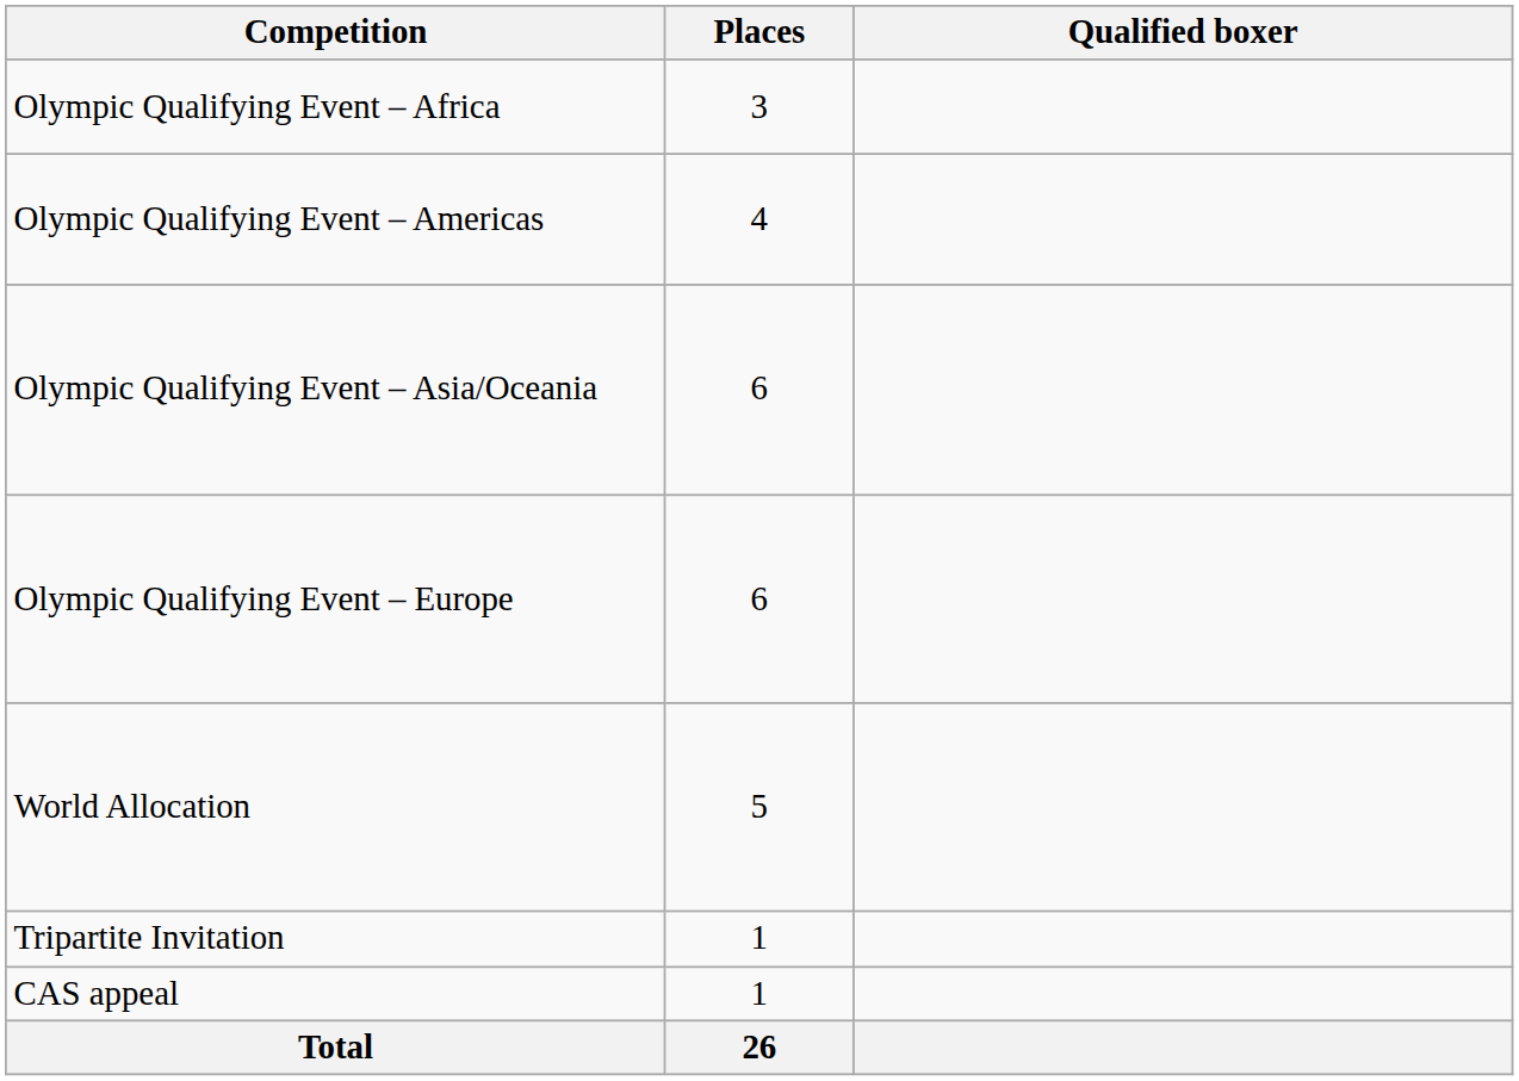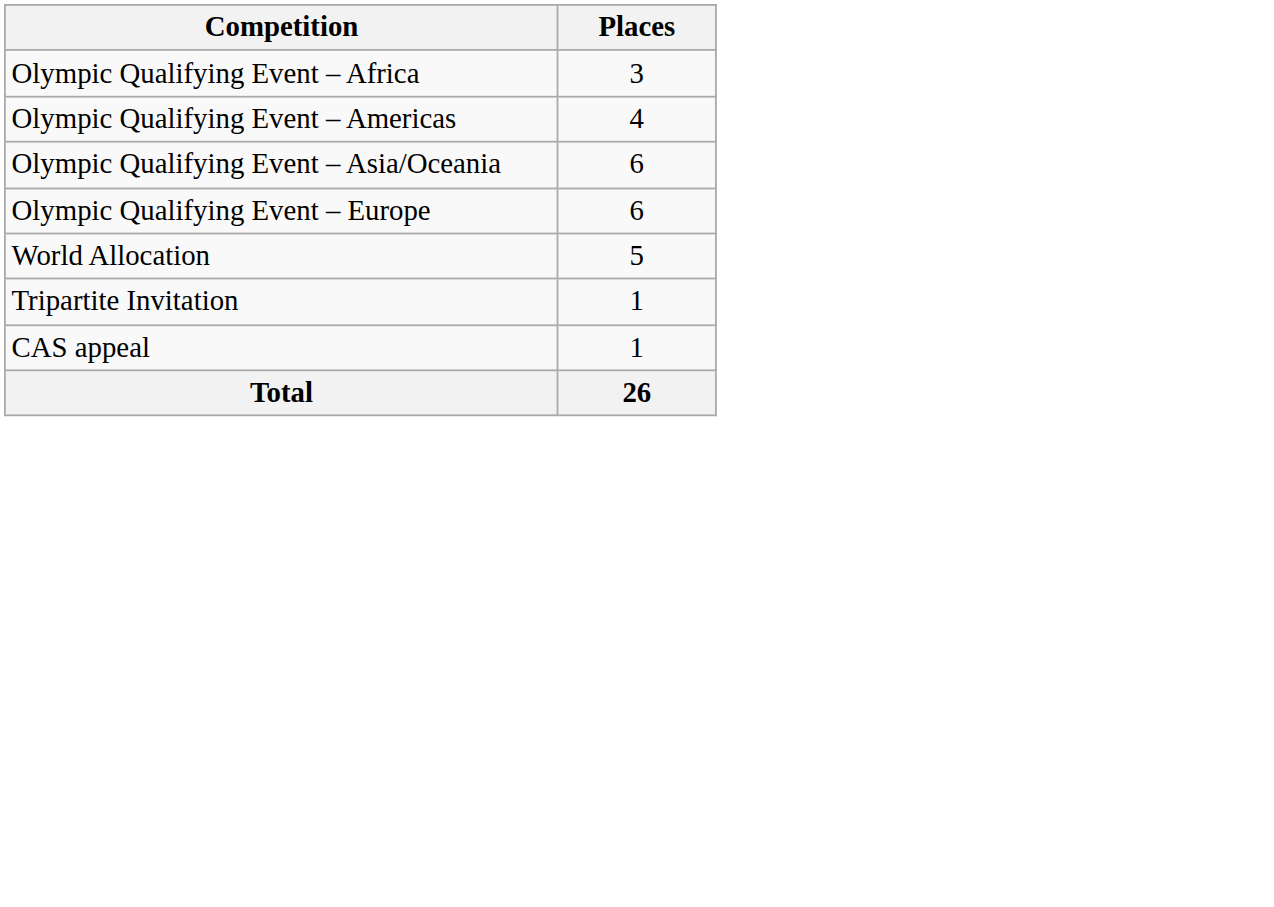 <table class=wikitable>
 <tr>
 <th width=300>Competition</th>
 <th width=80>Places</th>
-<th width=300>Qualified boxer</th>
 </tr>
 <tr>
 <td>Olympic Qualifying Event – Africa</td>
 <td align="center">3</td>
-<td><br><br></td>
 </tr>
 <tr>
 <td>Olympic Qualifying Event – Americas</td>
 <td align="center">4</td>
-<td><br><br><br></td>
 </tr>
 <tr>
 <td>Olympic Qualifying Event – Asia/Oceania</td>
 <td align="center">6</td>
-<td><br><br><br><br><br></td>
 </tr>
 <tr>
 <td>Olympic Qualifying Event – Europe</td>
 <td align="center">6</td>
-<td><br><br><br><br><br></td>
 </tr>
 <tr>
 <td>World Allocation</td>
 <td align="center">5</td>
-<td><br><s></s><br><br><br><br></td>
 </tr>
 <tr>
 <td>Tripartite Invitation</td>
 <td align="center">1</td>
-<td></td>
 </tr>
 <tr>
 <td>CAS appeal</td>
 <td align="center">1</td>
-<td></td>
 </tr>
 <tr>
 <th>Total</th>
 <th>26</th>
-<th></th>
 </tr>
 </table>
